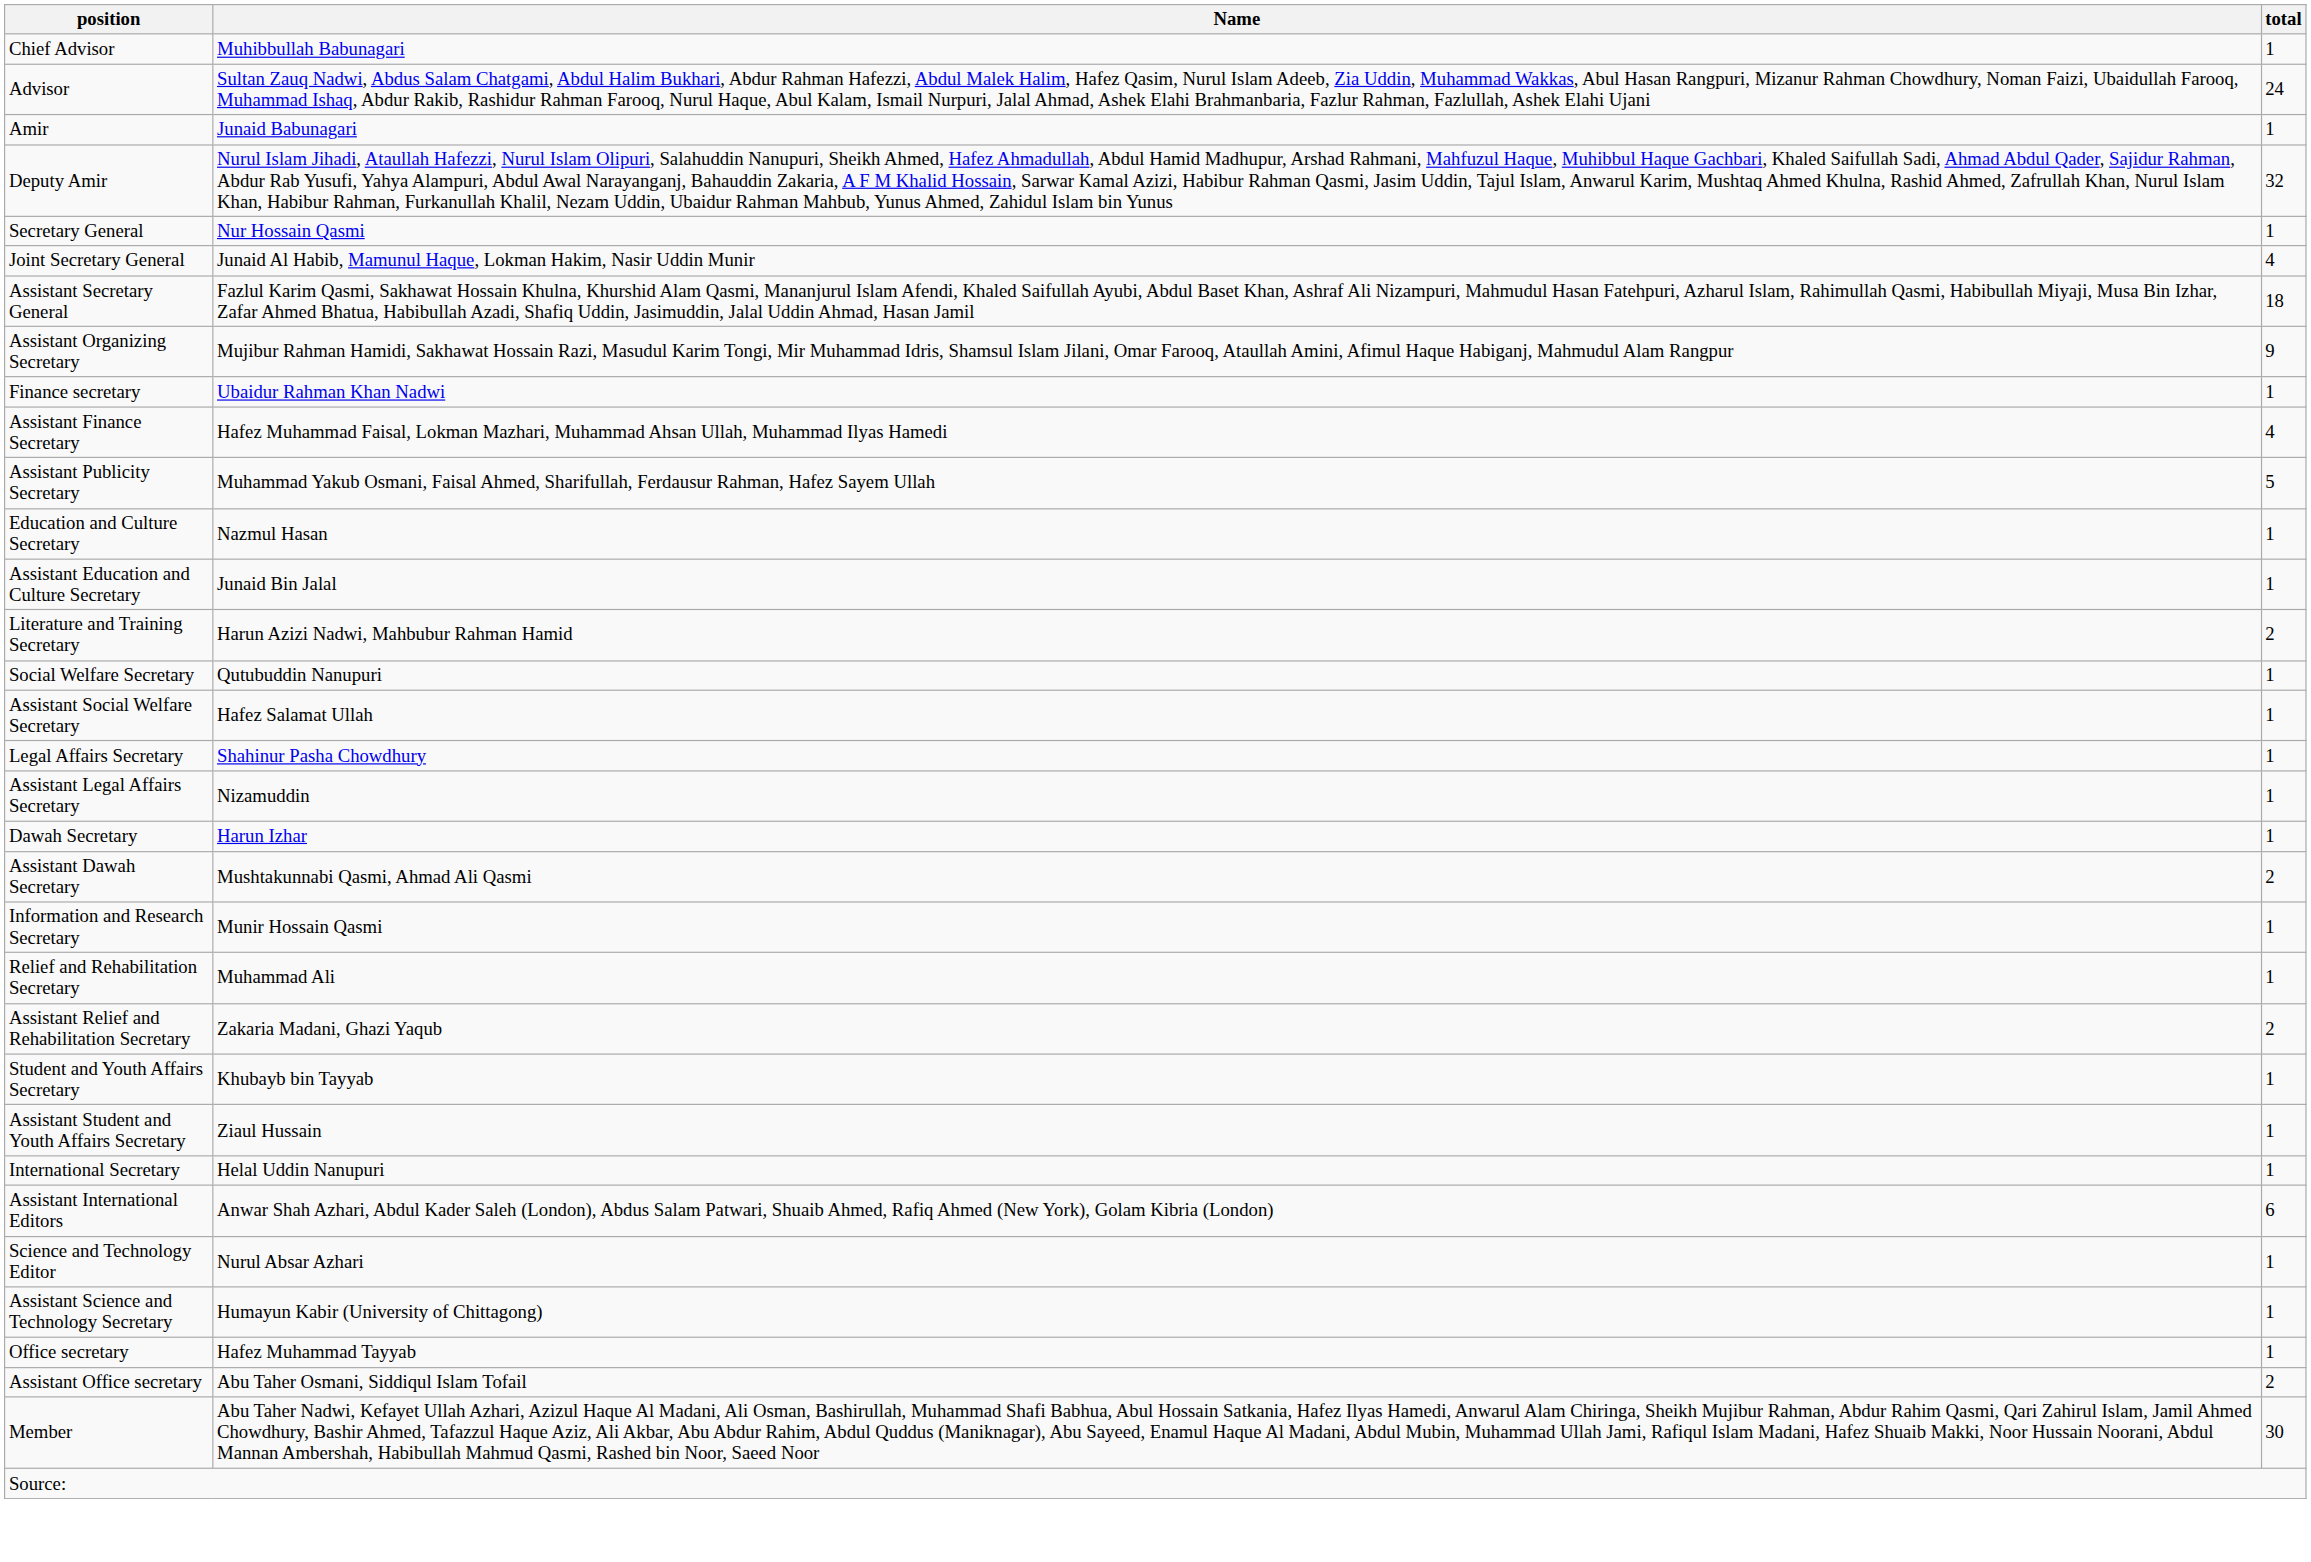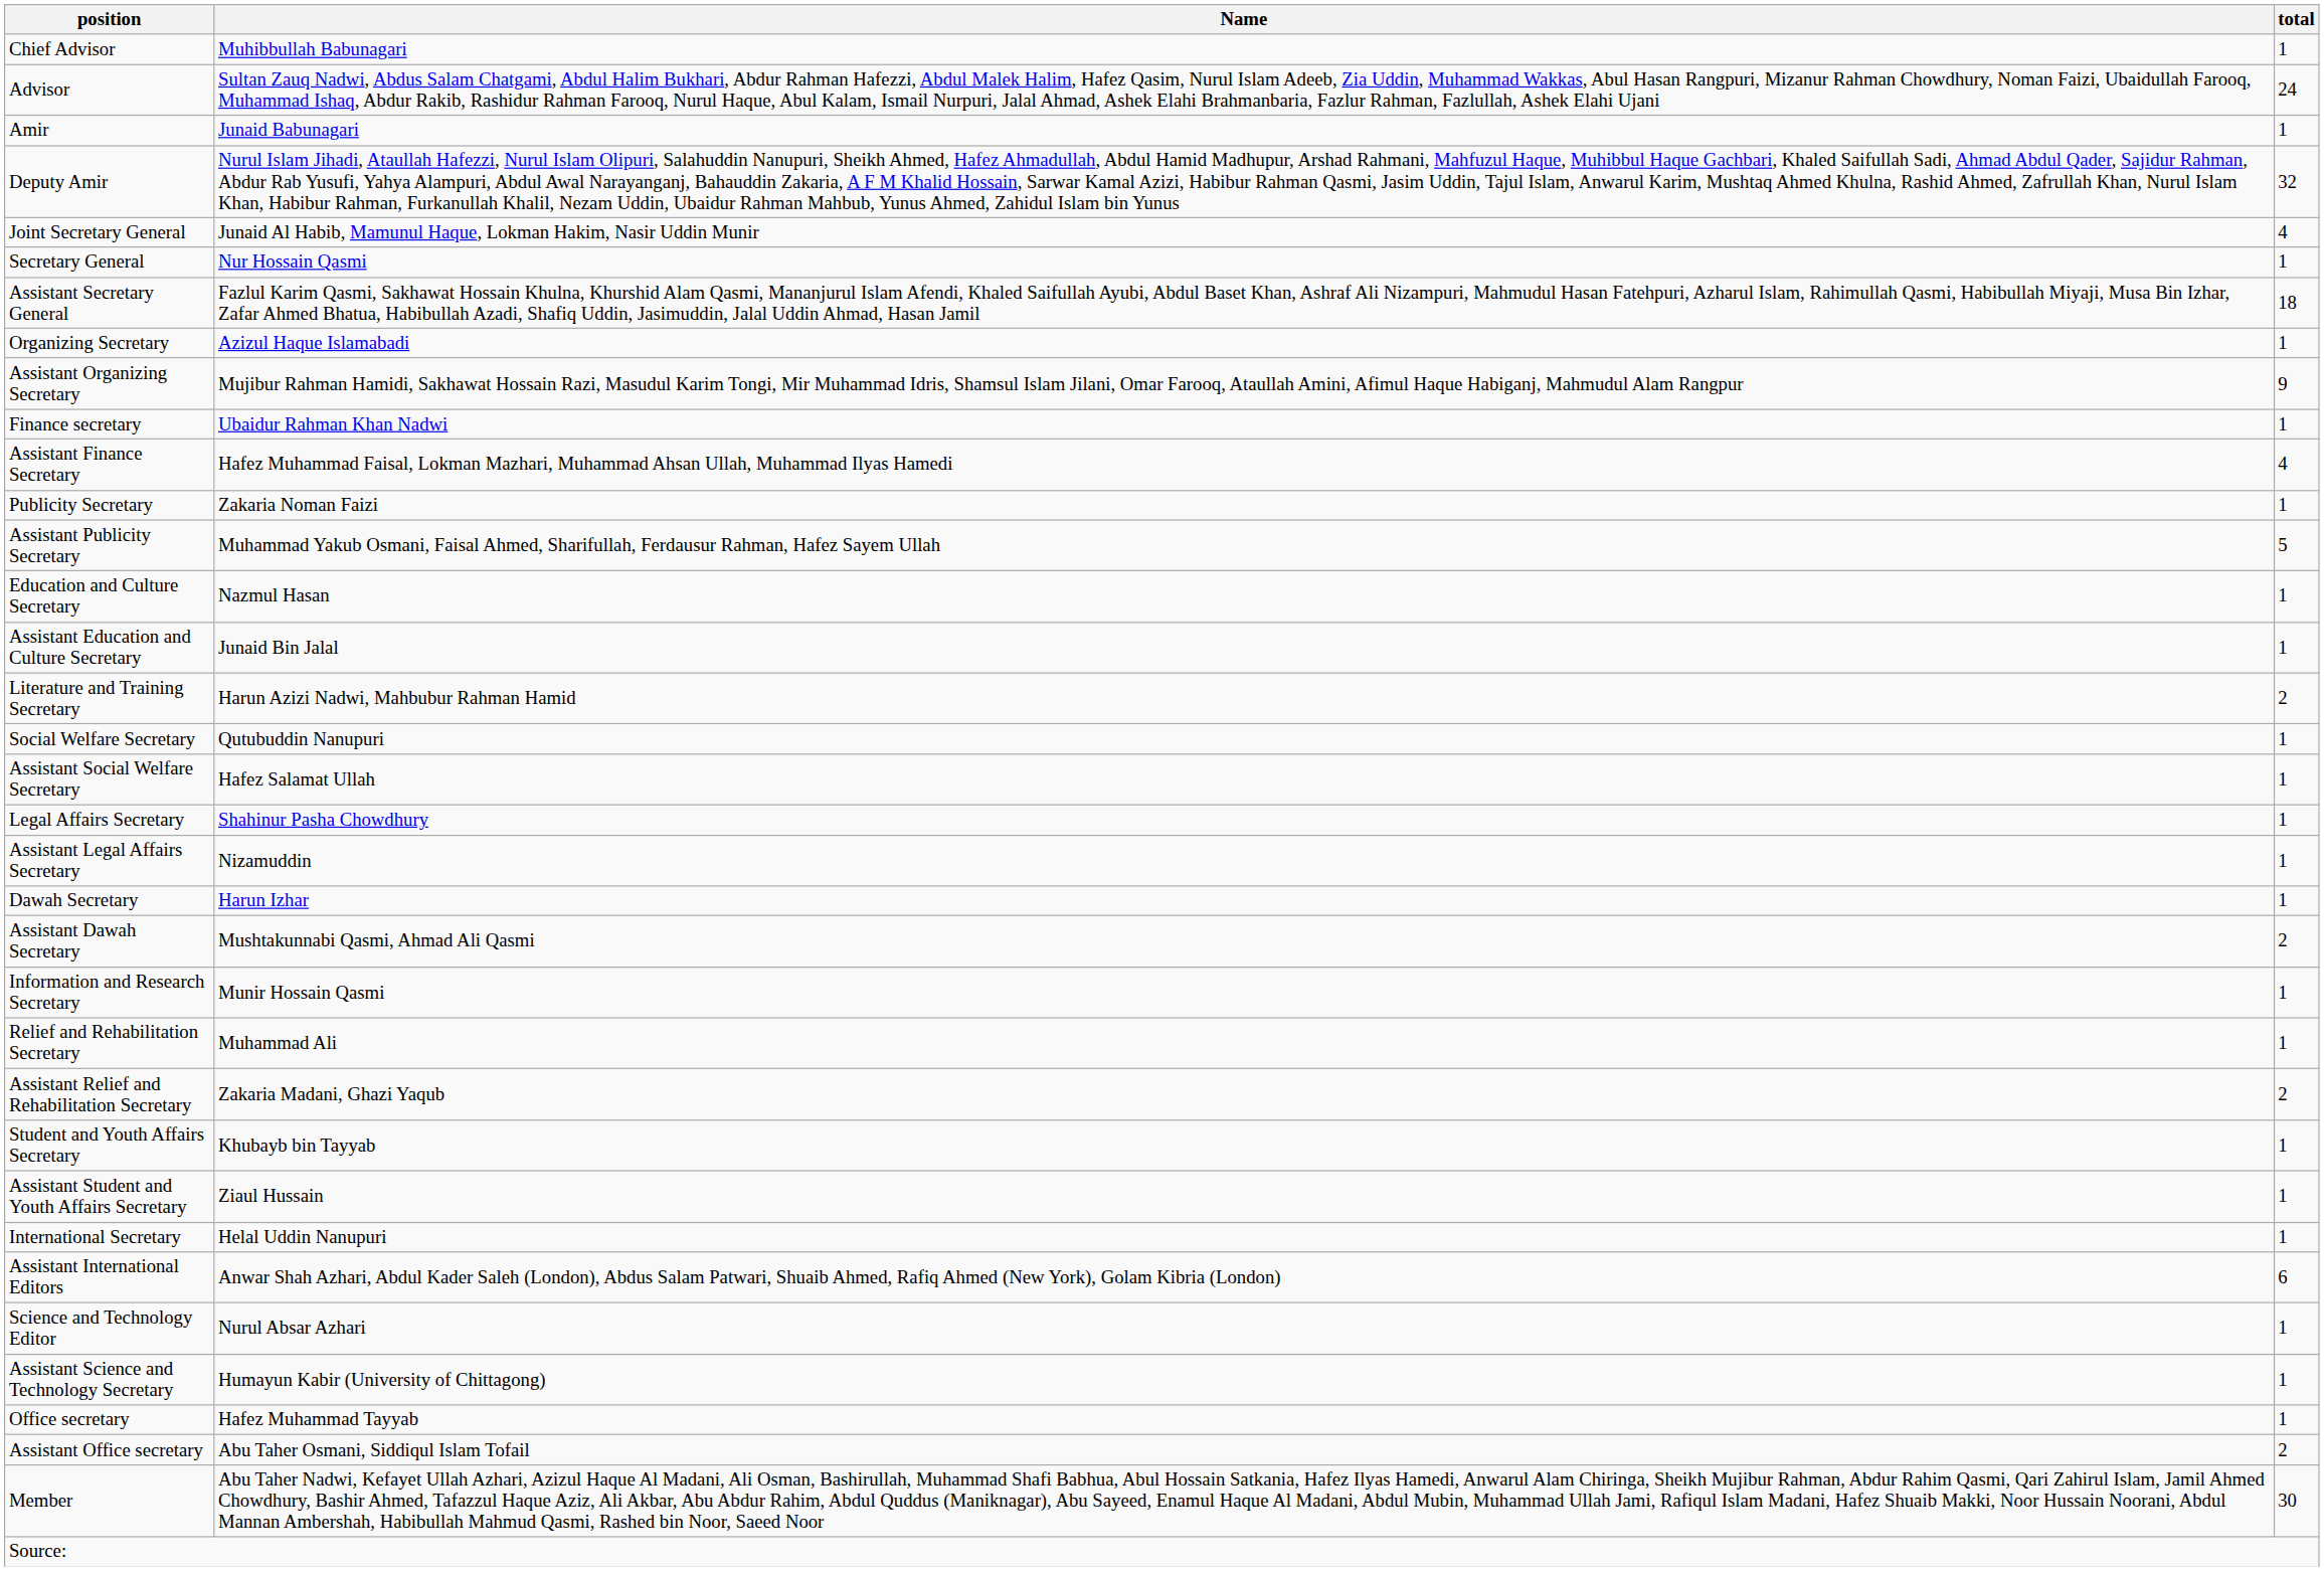 <table class="wikitable">
 <tr>
 <th>position</th>
 <th>Name</th>
 <th>total</th>
 </tr>
 <tr>
 <td>Chief Advisor</td>
 <td><a href='#'>Muhibbullah Babunagari</a></td>
 <td>1</td>
 </tr>
 <tr>
 <td>Advisor</td>
 <td><a href='#'>Sultan Zauq Nadwi</a>, <a href='#'>Abdus Salam Chatgami</a>, <a href='#'>Abdul Halim Bukhari</a>, Abdur Rahman Hafezzi, <a href='#'>Abdul Malek Halim</a>, Hafez Qasim, Nurul Islam Adeeb, <a href='#'>Zia Uddin</a>, <a href='#'>Muhammad Wakkas</a>, Abul Hasan Rangpuri, Mizanur Rahman Chowdhury, Noman Faizi, Ubaidullah Farooq, <a href='#'>Muhammad Ishaq</a>, Abdur Rakib, Rashidur Rahman Farooq, Nurul Haque, Abul Kalam, Ismail Nurpuri, Jalal Ahmad, Ashek Elahi Brahmanbaria, Fazlur Rahman, Fazlullah, Ashek Elahi Ujani</td>
 <td>24</td>
 </tr>
 <tr>
 <td>Amir</td>
 <td><a href='#'>Junaid Babunagari</a></td>
 <td>1</td>
 </tr>
 <tr>
 <td>Deputy Amir</td>
 <td><a href='#'>Nurul Islam Jihadi</a>, <a href='#'>Ataullah Hafezzi</a>, <a href='#'>Nurul Islam Olipuri</a>, Salahuddin Nanupuri, Sheikh Ahmed, <a href='#'>Hafez Ahmadullah</a>, Abdul Hamid Madhupur, Arshad Rahmani, <a href='#'>Mahfuzul Haque</a>, <a href='#'>Muhibbul Haque Gachbari</a>, Khaled Saifullah Sadi, <a href='#'>Ahmad Abdul Qader</a>, <a href='#'>Sajidur Rahman</a>, Abdur Rab Yusufi, Yahya Alampuri, Abdul Awal Narayanganj, Bahauddin Zakaria, <a href='#'>A F M Khalid Hossain</a>, Sarwar Kamal Azizi, Habibur Rahman Qasmi, Jasim Uddin, Tajul Islam, Anwarul Karim, Mushtaq Ahmed Khulna, Rashid Ahmed, Zafrullah Khan, Nurul Islam Khan, Habibur Rahman, Furkanullah Khalil, Nezam Uddin, Ubaidur Rahman Mahbub, Yunus Ahmed, Zahidul  Islam bin Yunus</td>
 <td>32</td>
 </tr>
 <tr>
+<td>Joint Secretary General</td>
+<td>Junaid Al Habib, <a href='#'>Mamunul Haque</a>, Lokman Hakim, Nasir Uddin Munir</td>
+<td>4</td>
+</tr>
+<tr>
 <td>Secretary General</td>
 <td><a href='#'>Nur Hossain Qasmi</a></td>
 <td>1</td>
 </tr>
 <tr>
-<td>Joint Secretary General</td>
-<td>Junaid Al Habib, <a href='#'>Mamunul Haque</a>, Lokman Hakim, Nasir Uddin Munir</td>
-<td>4</td>
-</tr>
-<tr>
 <td>Assistant Secretary General</td>
 <td>Fazlul Karim Qasmi, Sakhawat Hossain Khulna, Khurshid Alam Qasmi, Mananjurul Islam Afendi, Khaled Saifullah Ayubi, Abdul Baset Khan, Ashraf Ali Nizampuri, Mahmudul Hasan Fatehpuri, Azharul Islam, Rahimullah Qasmi, Habibullah Miyaji, Musa Bin Izhar, Zafar Ahmed Bhatua, Habibullah Azadi, Shafiq Uddin, Jasimuddin, Jalal Uddin Ahmad, Hasan Jamil</td>
 <td>18</td>
+</tr>
+<tr>
+<td>Organizing Secretary</td>
+<td><a href='#'>Azizul Haque Islamabadi</a></td>
+<td>1</td>
 </tr>
 <tr>
 <td>Assistant Organizing Secretary</td>
 <td>Mujibur Rahman Hamidi, Sakhawat Hossain Razi, Masudul Karim Tongi, Mir Muhammad Idris, Shamsul Islam Jilani, Omar Farooq, Ataullah Amini, Afimul Haque Habiganj, Mahmudul Alam Rangpur</td>
 <td>9</td>
 </tr>
 <tr>
 <td>Finance secretary</td>
 <td><a href='#'>Ubaidur Rahman Khan Nadwi</a></td>
 <td>1</td>
 </tr>
 <tr>
 <td>Assistant Finance Secretary</td>
 <td>Hafez Muhammad Faisal, Lokman Mazhari, Muhammad Ahsan Ullah, Muhammad Ilyas Hamedi</td>
 <td>4</td>
+</tr>
+<tr>
+<td>Publicity Secretary</td>
+<td>Zakaria Noman Faizi</td>
+<td>1</td>
 </tr>
 <tr>
 <td>Assistant Publicity Secretary</td>
 <td>Muhammad Yakub Osmani, Faisal Ahmed, Sharifullah, Ferdausur Rahman, Hafez Sayem Ullah</td>
 <td>5</td>
 </tr>
 <tr>
 <td>Education and Culture Secretary</td>
 <td>Nazmul Hasan</td>
 <td>1</td>
 </tr>
 <tr>
 <td>Assistant Education and Culture Secretary</td>
 <td>Junaid Bin Jalal</td>
 <td>1</td>
 </tr>
 <tr>
 <td>Literature and Training Secretary</td>
 <td>Harun Azizi Nadwi, Mahbubur Rahman Hamid</td>
 <td>2</td>
 </tr>
 <tr>
 <td>Social Welfare Secretary</td>
 <td>Qutubuddin Nanupuri</td>
 <td>1</td>
 </tr>
 <tr>
 <td>Assistant Social Welfare Secretary</td>
 <td>Hafez Salamat Ullah</td>
 <td>1</td>
 </tr>
 <tr>
 <td>Legal Affairs Secretary</td>
 <td><a href='#'>Shahinur Pasha Chowdhury</a></td>
 <td>1</td>
 </tr>
 <tr>
 <td>Assistant Legal Affairs Secretary</td>
 <td>Nizamuddin</td>
 <td>1</td>
 </tr>
 <tr>
 <td>Dawah Secretary</td>
 <td><a href='#'>Harun Izhar</a></td>
 <td>1</td>
 </tr>
 <tr>
 <td>Assistant Dawah Secretary</td>
 <td>Mushtakunnabi Qasmi, Ahmad Ali Qasmi</td>
 <td>2</td>
 </tr>
 <tr>
 <td>Information and Research Secretary</td>
 <td>Munir Hossain Qasmi</td>
 <td>1</td>
 </tr>
 <tr>
 <td>Relief and Rehabilitation Secretary</td>
 <td>Muhammad Ali</td>
 <td>1</td>
 </tr>
 <tr>
 <td>Assistant Relief and Rehabilitation Secretary</td>
 <td>Zakaria Madani, Ghazi Yaqub</td>
 <td>2</td>
 </tr>
 <tr>
 <td>Student and Youth Affairs Secretary</td>
 <td>Khubayb bin Tayyab</td>
 <td>1</td>
 </tr>
 <tr>
 <td>Assistant Student and Youth Affairs Secretary</td>
 <td>Ziaul Hussain</td>
 <td>1</td>
 </tr>
 <tr>
 <td>International Secretary</td>
 <td>Helal Uddin  Nanupuri</td>
 <td>1</td>
 </tr>
 <tr>
 <td>Assistant International Editors</td>
 <td>Anwar Shah Azhari, Abdul Kader Saleh (London), Abdus Salam Patwari, Shuaib Ahmed, Rafiq Ahmed (New York), Golam Kibria (London)</td>
 <td>6</td>
 </tr>
 <tr>
 <td>Science and Technology Editor</td>
 <td>Nurul Absar Azhari</td>
 <td>1</td>
 </tr>
 <tr>
 <td>Assistant Science and Technology Secretary</td>
 <td>Humayun Kabir (University of Chittagong)</td>
 <td>1</td>
 </tr>
 <tr>
 <td>Office secretary</td>
 <td>Hafez Muhammad Tayyab</td>
 <td>1</td>
 </tr>
 <tr>
 <td>Assistant Office secretary</td>
 <td>Abu Taher Osmani, Siddiqul Islam Tofail</td>
 <td>2</td>
 </tr>
 <tr>
 <td>Member</td>
 <td>Abu Taher Nadwi, Kefayet Ullah Azhari, Azizul Haque Al Madani, Ali Osman, Bashirullah, Muhammad Shafi Babhua, Abul Hossain Satkania, Hafez Ilyas Hamedi, Anwarul Alam Chiringa, Sheikh Mujibur Rahman, Abdur Rahim Qasmi, Qari Zahirul Islam, Jamil Ahmed Chowdhury, Bashir Ahmed, Tafazzul Haque Aziz, Ali Akbar, Abu Abdur Rahim, Abdul Quddus (Maniknagar), Abu Sayeed, Enamul Haque Al Madani, Abdul Mubin, Muhammad Ullah  Jami, Rafiqul Islam Madani, Hafez Shuaib Makki, Noor Hussain Noorani, Abdul Mannan Ambershah, Habibullah Mahmud Qasmi, Rashed bin Noor, Saeed Noor</td>
 <td>30</td>
 </tr>
 <tr>
 <td colspan="3">Source: </td>
 </tr>
 </table>
